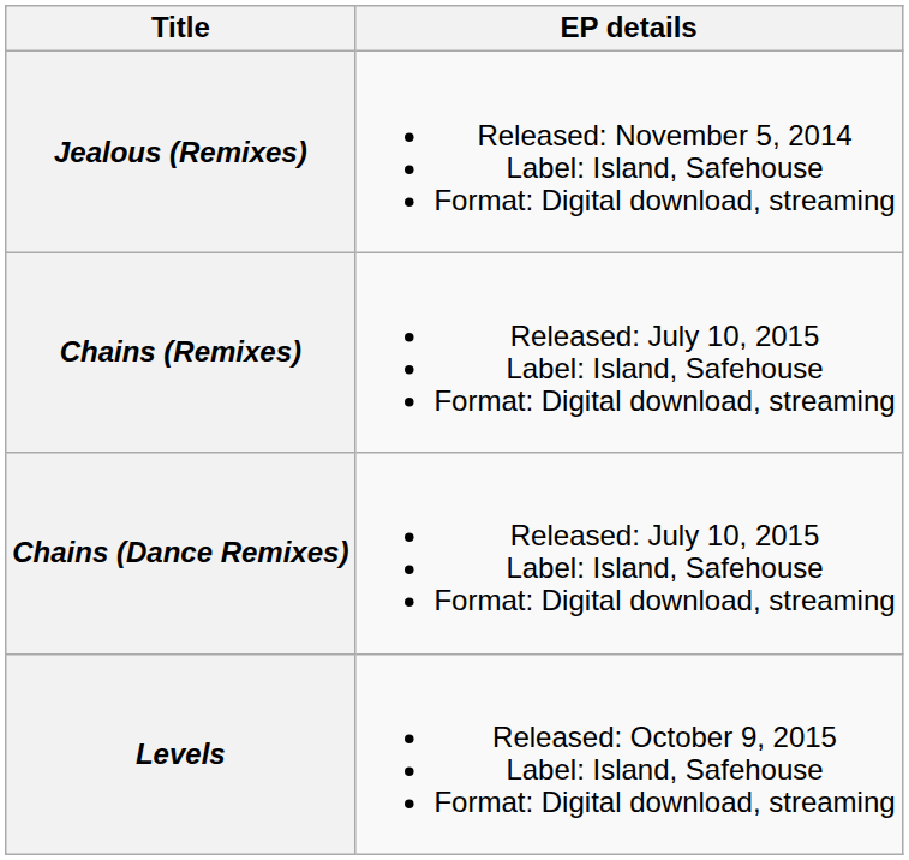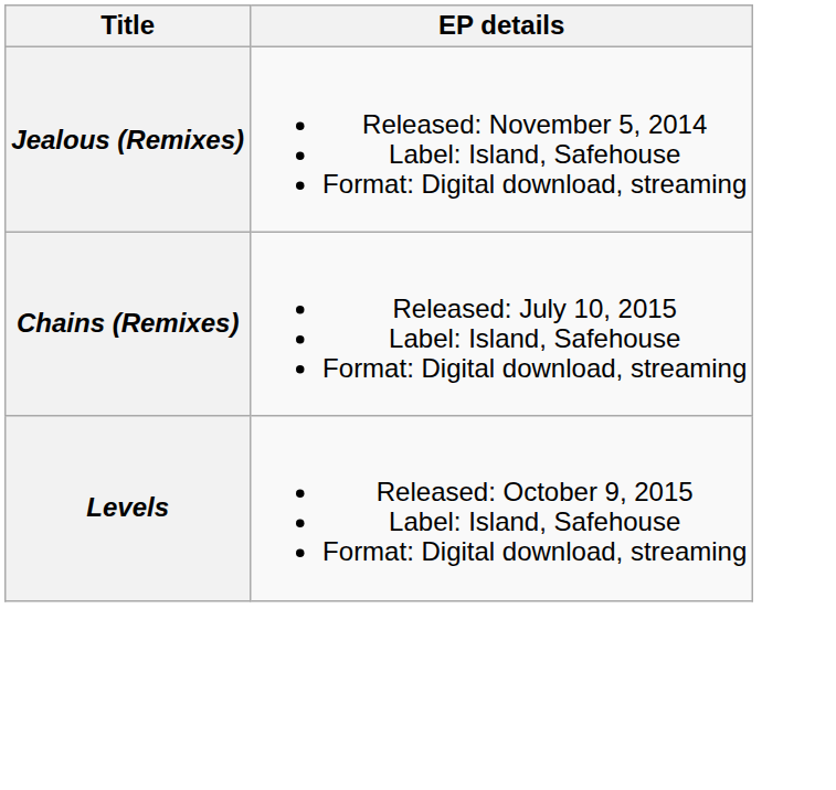 <table class="wikitable plainrowheaders" style="text-align:center;">
 <tr>
 <th scope="col">Title</th>
 <th scope="col">EP details</th>
 </tr>
 <tr>
 <th scope="row"><em>Jealous (Remixes)</em></th>
 <td><br><ul><li>Released: November 5, 2014</li><li>Label: Island, Safehouse</li><li>Format: Digital download, streaming</li></ul></td>
 </tr>
 <tr>
 <th scope="row"><em>Chains (Remixes)</em></th>
 <td><br><ul><li>Released: July 10, 2015</li><li>Label: Island, Safehouse</li><li>Format: Digital download, streaming</li></ul></td>
 </tr>
 <tr>
-<th scope="row"><em>Chains (Dance Remixes)</em></th>
-<td><br><ul><li>Released: July 10, 2015</li><li>Label: Island, Safehouse</li><li>Format: Digital download, streaming</li></ul></td>
-</tr>
-<tr>
 <th scope="row"><em>Levels</em></th>
 <td><br><ul><li>Released: October 9, 2015</li><li>Label: Island, Safehouse</li><li>Format: Digital download, streaming</li></ul></td>
 </tr>
 </table>
